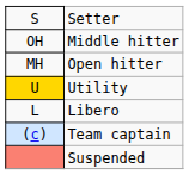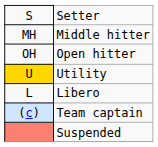 <table class="wikitable" style="float:right; clear:right; margin-left:1em;">
 <tr>
 <td style="border: 1px solid black; text-align:center">  S  </td>
 <td>Setter</td>
 </tr>
 <tr>
-<td style="border: 1px solid black; text-align:center">  OH  </td>
+<td style="border: 1px solid black; text-align:center">  MH  </td>
 <td>Middle hitter</td>
 </tr>
 <tr>
-<td style="border: 1px solid black; text-align:center">  MH  </td>
+<td style="border: 1px solid black; text-align:center">  OH  </td>
 <td>Open hitter</td>
 </tr>
 <tr>
 <td style="background: gold; border: 1px solid black; text-align:center">  U  </td>
 <td>Utility</td>
 </tr>
 <tr>
 <td style="border: 1px solid black; text-align:center">  L  </td>
 <td>Libero</td>
 </tr>
 <tr>
 <td style="background: #D0E6FF; border: 1px solid black; text-align:center"> (<a href='#'>c</a>) </td>
 <td>Team captain</td>
 </tr>
 <tr>
 <td style="background: salmon; border: 1px solid black; text-align:center">    </td>
 <td>Suspended</td>
 </tr>
 <tr>
 </tr>
 </table>
